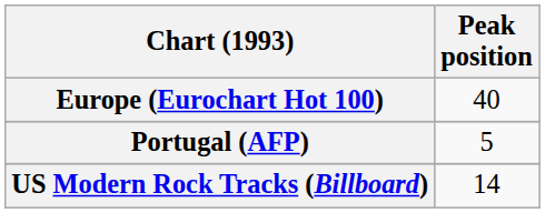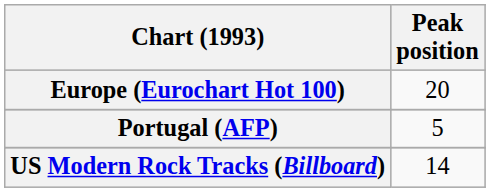 <table class="wikitable sortable plainrowheaders" style="text-align:center">
 <tr>
 <th>Chart (1993)</th>
 <th>Peak<br>position</th>
 </tr>
 <tr>
 <th scope="row">Europe (<a href='#'>Eurochart Hot 100</a>)</th>
-<td>40</td>
+<td>20</td>
 </tr>
 <tr>
 </tr>
 <tr>
 <th scope="row">Portugal (<a href='#'>AFP</a>)</th>
 <td>5</td>
 </tr>
 <tr>
 </tr>
 <tr>
 </tr>
 <tr>
 <th scope="row">US <a href='#'>Modern Rock Tracks</a> (<em><a href='#'>Billboard</a></em>)<br></th>
 <td>14</td>
 </tr>
 </table>
